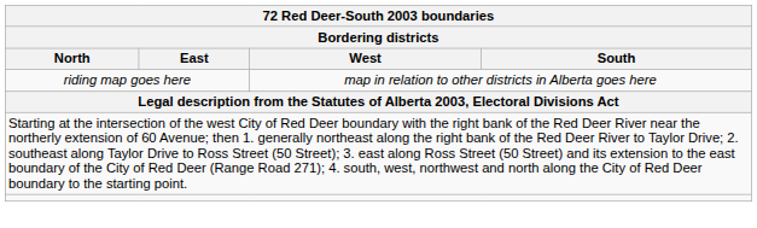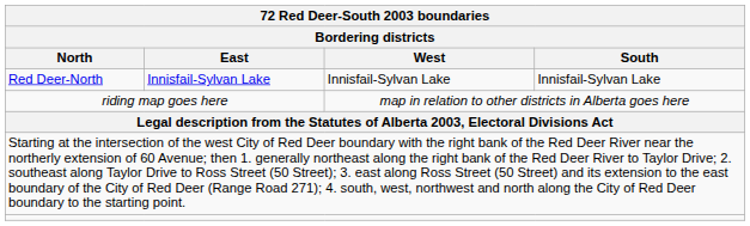 <table class="wikitable collapsible collapsed" style="width:100%;">
 <tr>
 <th colspan=4>72 Red Deer-South 2003 boundaries</th>
 </tr>
 <tr>
 <th colspan=4>Bordering districts</th>
 </tr>
 <tr>
 <th>North</th>
 <th>East</th>
 <th>West</th>
 <th>South</th>
+</tr>
+<tr>
+<td><a href='#'>Red Deer-North</a></td>
+<td><a href='#'>Innisfail-Sylvan Lake</a></td>
+<td>Innisfail-Sylvan Lake</td>
+<td>Innisfail-Sylvan Lake</td>
 </tr>
 <tr>
 <td colspan=2 align=center><em>riding map goes here</em></td>
 <td colspan=2 align=center><em>map in relation to other districts in Alberta goes here</em></td>
 </tr>
 <tr>
 <th colspan=4>Legal description from the Statutes of Alberta 2003, Electoral Divisions Act</th>
 </tr>
 <tr>
 <td colspan=4>Starting at the intersection of the west City of Red Deer boundary with the right bank of the Red Deer River near the northerly extension of 60 Avenue; then 1. generally northeast along the right bank of the Red Deer River to Taylor Drive; 2. southeast along Taylor Drive to Ross Street (50 Street); 3. east along Ross Street (50 Street) and its extension to the east boundary of the City of Red Deer (Range Road 271); 4. south, west, northwest and north along the City of Red Deer boundary to the starting point.</td>
 </tr>
 <tr>
 <td colspan=4></td>
 </tr>
 </table>
